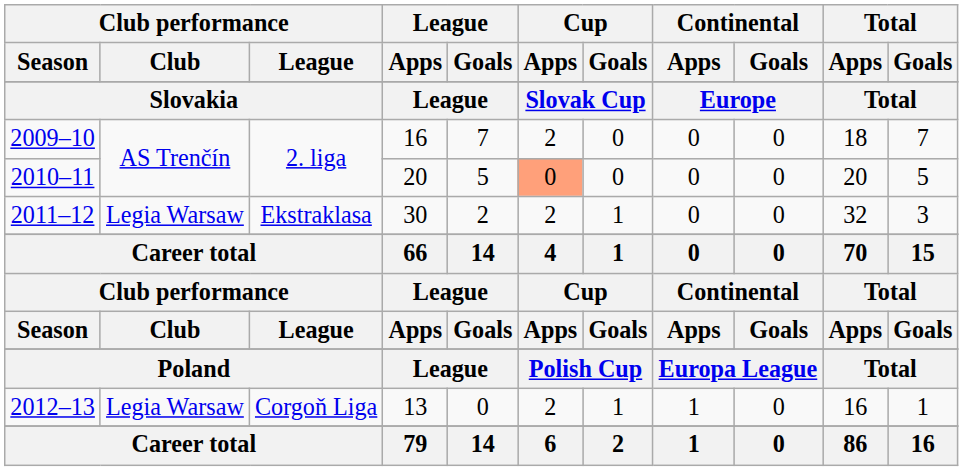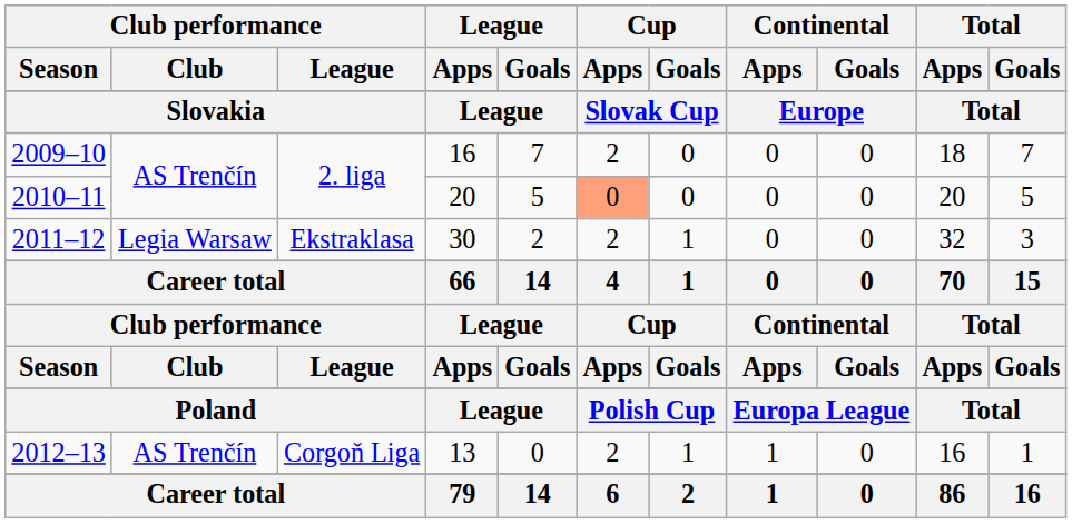 <table class="wikitable" style="text-align:center">
 <tr>
 <th colspan=3>Club performance</th>
 <th colspan=2>League</th>
 <th colspan=2>Cup</th>
 <th colspan=2>Continental</th>
 <th colspan=2>Total</th>
 </tr>
 <tr>
 <th>Season</th>
 <th>Club</th>
 <th>League</th>
 <th>Apps</th>
 <th>Goals</th>
 <th>Apps</th>
 <th>Goals</th>
 <th>Apps</th>
 <th>Goals</th>
 <th>Apps</th>
 <th>Goals</th>
 </tr>
 <tr>
 </tr>
 <tr>
 <th colspan=3>Slovakia</th>
 <th colspan=2>League</th>
 <th colspan=2><a href='#'>Slovak Cup</a></th>
 <th colspan=2><a href='#'>Europe</a></th>
 <th colspan=2>Total</th>
 </tr>
 <tr>
 <td><a href='#'>2009–10</a></td>
 <td rowspan="2"><a href='#'>AS Trenčín</a></td>
 <td rowspan="2"><a href='#'>2. liga</a></td>
 <td>16</td>
 <td>7</td>
 <td>2</td>
 <td>0</td>
 <td>0</td>
 <td>0</td>
 <td>18</td>
 <td>7</td>
 </tr>
 <tr>
 <td><a href='#'>2010–11</a></td>
 <td>20</td>
 <td>5</td>
 <td style="background: lightsalmon;">0</td>
 <td>0</td>
 <td>0</td>
 <td>0</td>
 <td>20</td>
 <td>5</td>
 </tr>
 <tr>
 <td><a href='#'>2011–12</a></td>
 <td rowspan="1"><a href='#'>Legia Warsaw</a></td>
 <td rowspan="1"><a href='#'>Ekstraklasa</a></td>
 <td>30</td>
 <td>2</td>
 <td>2</td>
 <td>1</td>
 <td>0</td>
 <td>0</td>
 <td>32</td>
 <td>3</td>
 </tr>
 <tr>
 </tr>
 <tr>
 <th colspan=3>Career total</th>
 <th>66</th>
 <th>14</th>
 <th>4</th>
 <th>1</th>
 <th>0</th>
 <th>0</th>
 <th>70</th>
 <th>15</th>
 </tr>
 <tr>
 <th colspan=3>Club performance</th>
 <th colspan=2>League</th>
 <th colspan=2>Cup</th>
 <th colspan=2>Continental</th>
 <th colspan=2>Total</th>
 </tr>
 <tr>
 <th>Season</th>
 <th>Club</th>
 <th>League</th>
 <th>Apps</th>
 <th>Goals</th>
 <th>Apps</th>
 <th>Goals</th>
 <th>Apps</th>
 <th>Goals</th>
 <th>Apps</th>
 <th>Goals</th>
 </tr>
 <tr>
 </tr>
 <tr>
 <th colspan=3>Poland</th>
 <th colspan=2>League</th>
 <th colspan=2><a href='#'>Polish Cup</a></th>
 <th colspan=2><a href='#'>Europa League</a></th>
 <th colspan=2>Total</th>
 </tr>
 <tr>
 <td><a href='#'>2012–13</a></td>
-<td rowspan="1"><a href='#'>Legia Warsaw</a></td>
+<td rowspan="1"><a href='#'>AS Trenčín</a></td>
 <td rowspan="1"><a href='#'>Corgoň Liga</a></td>
 <td>13</td>
 <td>0</td>
 <td>2</td>
 <td>1</td>
 <td>1</td>
 <td>0</td>
 <td>16</td>
 <td>1</td>
 </tr>
 <tr>
 </tr>
 <tr>
 <th colspan=3>Career total</th>
 <th>79</th>
 <th>14</th>
 <th>6</th>
 <th>2</th>
 <th>1</th>
 <th>0</th>
 <th>86</th>
 <th>16</th>
 </tr>
 </table>
